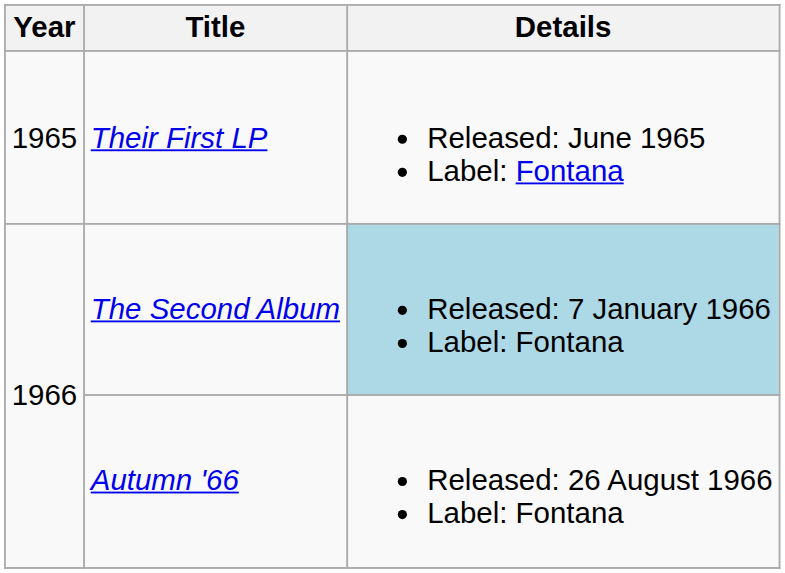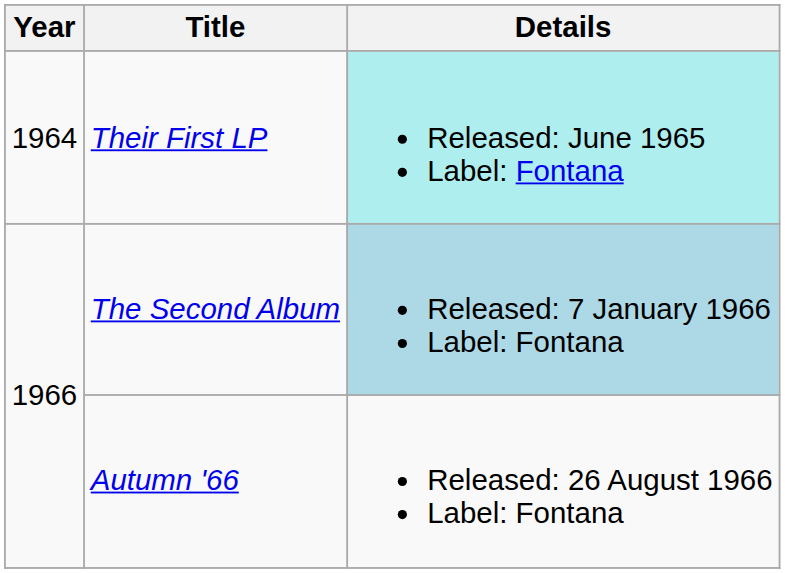 <table class="wikitable">
 <tr>
 <th>Year</th>
 <th>Title</th>
 <th>Details</th>
 </tr>
 <tr>
-<td>1965</td>
+<td>1964</td>
 <td><em><a href='#'>Their First LP</a></em></td>
-<td><br><ul><li>Released: June 1965</li><li>Label: <a href='#'>Fontana</a></li></ul></td>
+<td style="background: paleturquoise;"><br><ul><li>Released: June 1965</li><li>Label: <a href='#'>Fontana</a></li></ul></td>
 </tr>
 <tr>
 <td rowspan="2">1966</td>
 <td><em><a href='#'>The Second Album</a></em></td>
 <td style="background: lightblue;"><br><ul><li>Released: 7 January 1966</li><li>Label: Fontana</li></ul></td>
 </tr>
 <tr>
 <td><em><a href='#'>Autumn '66</a></em></td>
 <td><br><ul><li>Released: 26 August 1966</li><li>Label: Fontana</li></ul></td>
 </tr>
 </table>
